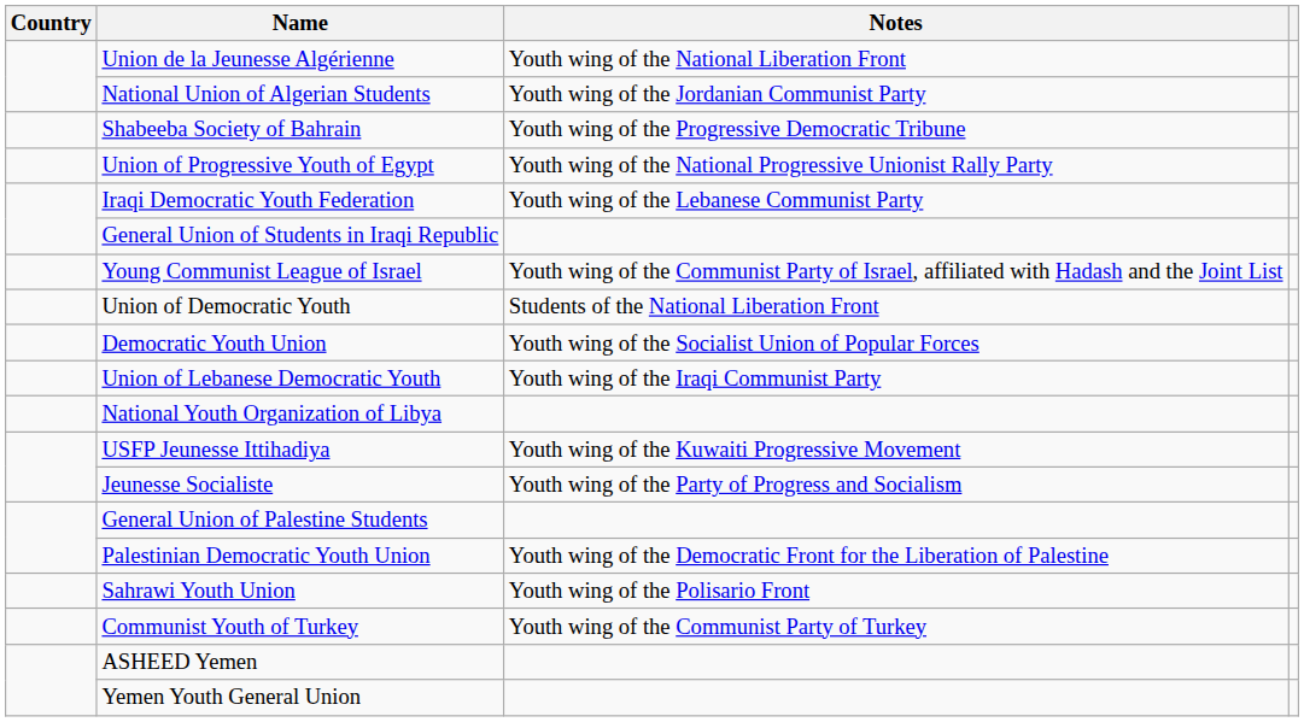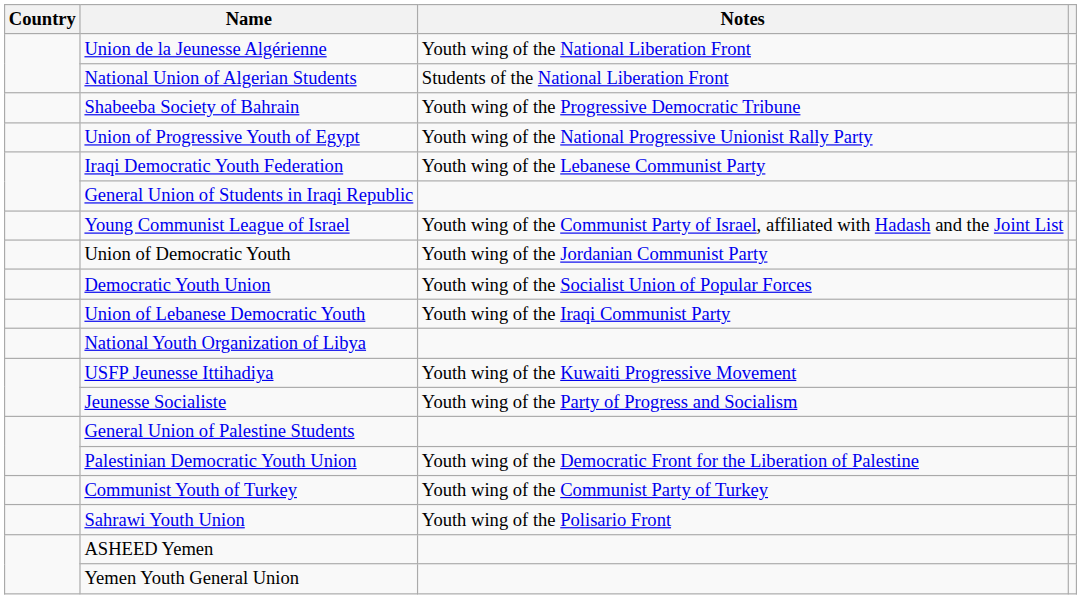 <table class="wikitable">
 <tr>
 <th>Country</th>
 <th>Name</th>
 <th>Notes</th>
 <th></th>
 </tr>
 <tr>
 <td rowspan=2></td>
 <td><a href='#'>Union de la Jeunesse Algérienne</a></td>
 <td>Youth wing of the <a href='#'>National Liberation Front</a></td>
 <td></td>
 </tr>
 <tr>
 <td><a href='#'>National Union of Algerian Students</a></td>
-<td>Youth wing of the <a href='#'>Jordanian Communist Party</a></td>
+<td>Students of the <a href='#'>National Liberation Front</a></td>
 <td></td>
 </tr>
 <tr>
 <td></td>
 <td><a href='#'>Shabeeba Society of Bahrain</a></td>
 <td>Youth wing of the <a href='#'>Progressive Democratic Tribune</a></td>
 <td></td>
 </tr>
 <tr>
 <td></td>
 <td><a href='#'>Union of Progressive Youth of Egypt</a></td>
 <td>Youth wing of the <a href='#'>National Progressive Unionist Rally Party</a></td>
 <td></td>
 </tr>
 <tr>
 <td rowspan=2></td>
 <td><a href='#'>Iraqi Democratic Youth Federation</a></td>
 <td>Youth wing of the <a href='#'>Lebanese Communist Party</a></td>
 <td></td>
 </tr>
 <tr>
 <td><a href='#'>General Union of Students in Iraqi Republic</a></td>
 <td></td>
 <td></td>
 </tr>
 <tr>
 <td></td>
 <td><a href='#'>Young Communist League of Israel</a></td>
 <td>Youth wing of the <a href='#'>Communist Party of Israel</a>, affiliated with <a href='#'>Hadash</a> and the <a href='#'>Joint List</a></td>
 <td></td>
 </tr>
 <tr>
 <td></td>
 <td>Union of Democratic Youth</td>
-<td>Students of the <a href='#'>National Liberation Front</a></td>
+<td>Youth wing of the <a href='#'>Jordanian Communist Party</a></td>
 <td></td>
 </tr>
 <tr>
 <td></td>
 <td><a href='#'>Democratic Youth Union</a></td>
 <td>Youth wing of the <a href='#'>Socialist Union of Popular Forces</a></td>
 <td></td>
 </tr>
 <tr>
 <td></td>
 <td><a href='#'>Union of Lebanese Democratic Youth</a></td>
 <td>Youth wing of the <a href='#'>Iraqi Communist Party</a></td>
 <td></td>
 </tr>
 <tr>
 <td></td>
 <td><a href='#'>National Youth Organization of Libya</a></td>
 <td></td>
 <td></td>
 </tr>
 <tr>
 <td rowspan="2"></td>
 <td><a href='#'>USFP Jeunesse Ittihadiya</a></td>
 <td>Youth wing of the <a href='#'>Kuwaiti Progressive Movement</a></td>
 <td></td>
 </tr>
 <tr>
 <td><a href='#'>Jeunesse Socialiste</a></td>
 <td>Youth wing of the <a href='#'>Party of Progress and Socialism</a></td>
 <td></td>
 </tr>
 <tr>
 <td rowspan=2></td>
 <td><a href='#'>General Union of Palestine Students</a></td>
 <td></td>
 <td></td>
 </tr>
 <tr>
 <td><a href='#'>Palestinian Democratic Youth Union</a></td>
 <td>Youth wing of the <a href='#'>Democratic Front for the Liberation of Palestine</a></td>
 <td></td>
 </tr>
 <tr>
 <td></td>
-<td><a href='#'>Sahrawi Youth Union</a></td>
-<td>Youth wing of the <a href='#'>Polisario Front</a></td>
+<td><a href='#'>Communist Youth of Turkey</a></td>
+<td>Youth wing of the <a href='#'>Communist Party of Turkey</a></td>
 <td></td>
 </tr>
 <tr>
 <td></td>
-<td><a href='#'>Communist Youth of Turkey</a></td>
-<td>Youth wing of the <a href='#'>Communist Party of Turkey</a></td>
+<td><a href='#'>Sahrawi Youth Union</a></td>
+<td>Youth wing of the <a href='#'>Polisario Front</a></td>
 <td></td>
 </tr>
 <tr>
 <td rowspan="2"></td>
 <td>ASHEED Yemen</td>
 <td></td>
 <td></td>
 </tr>
 <tr>
 <td>Yemen Youth General Union</td>
 <td></td>
 <td></td>
 </tr>
 </table>
